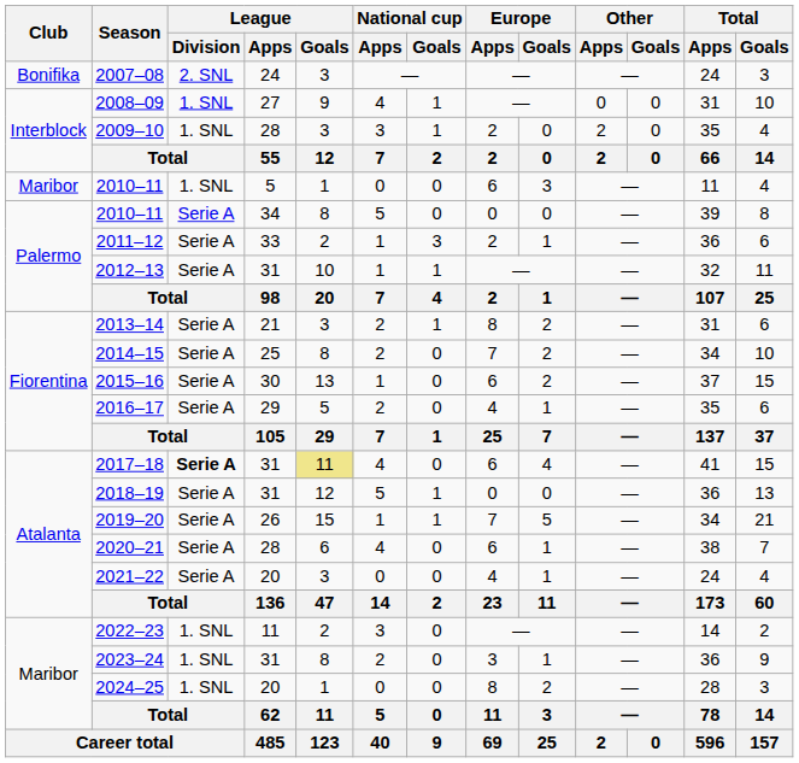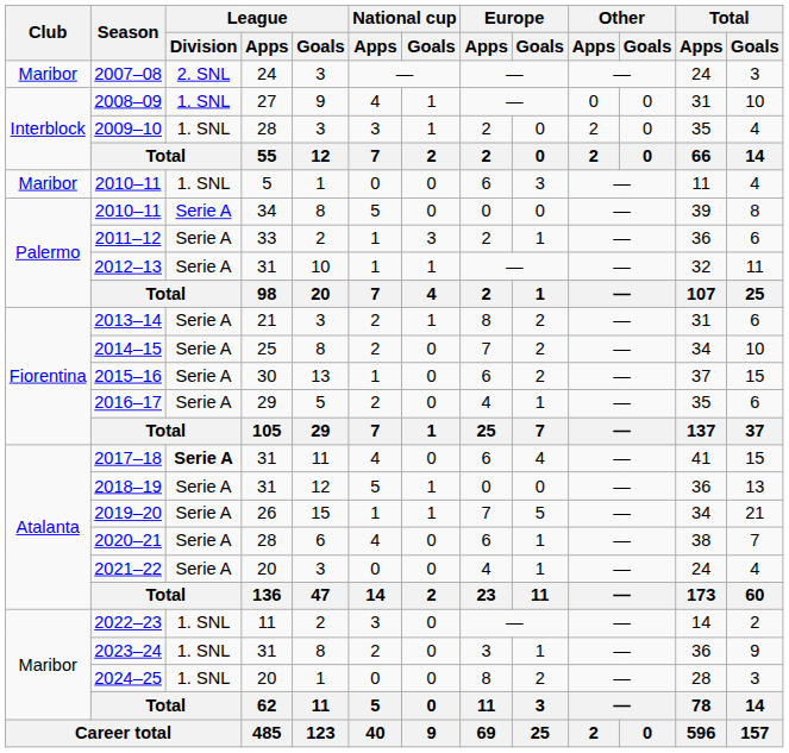 <table class="wikitable" style="text-align: center">
 <tr>
 <th rowspan="2">Club</th>
 <th rowspan="2">Season</th>
 <th colspan="3">League</th>
 <th colspan="2">National cup</th>
 <th colspan="2">Europe</th>
 <th colspan="2">Other</th>
 <th colspan="2">Total</th>
 </tr>
 <tr>
 <th>Division</th>
 <th>Apps</th>
 <th>Goals</th>
 <th>Apps</th>
 <th>Goals</th>
 <th>Apps</th>
 <th>Goals</th>
 <th>Apps</th>
 <th>Goals</th>
 <th>Apps</th>
 <th>Goals</th>
 </tr>
 <tr>
-<td><a href='#'>Bonifika</a></td>
+<td><a href='#'>Maribor</a></td>
 <td><a href='#'>2007–08</a></td>
 <td><a href='#'>2. SNL</a></td>
 <td>24</td>
 <td>3</td>
 <td colspan="2">—</td>
 <td colspan="2">—</td>
 <td colspan="2">—</td>
 <td>24</td>
 <td>3</td>
 </tr>
 <tr>
 <td rowspan="3"><a href='#'>Interblock</a></td>
 <td><a href='#'>2008–09</a></td>
 <td><a href='#'>1. SNL</a></td>
 <td>27</td>
 <td>9</td>
 <td>4</td>
 <td>1</td>
 <td colspan="2">—</td>
 <td>0</td>
 <td>0</td>
 <td>31</td>
 <td>10</td>
 </tr>
 <tr>
 <td><a href='#'>2009–10</a></td>
 <td>1. SNL</td>
 <td>28</td>
 <td>3</td>
 <td>3</td>
 <td>1</td>
 <td>2</td>
 <td>0</td>
 <td>2</td>
 <td>0</td>
 <td>35</td>
 <td>4</td>
 </tr>
 <tr>
 <th colspan="2">Total</th>
 <th>55</th>
 <th>12</th>
 <th>7</th>
 <th>2</th>
 <th>2</th>
 <th>0</th>
 <th>2</th>
 <th>0</th>
 <th>66</th>
 <th>14</th>
 </tr>
 <tr>
 <td><a href='#'>Maribor</a></td>
 <td><a href='#'>2010–11</a></td>
 <td>1. SNL</td>
 <td>5</td>
 <td>1</td>
 <td>0</td>
 <td>0</td>
 <td>6</td>
 <td>3</td>
 <td colspan="2">—</td>
 <td>11</td>
 <td>4</td>
 </tr>
 <tr>
 <td rowspan="4"><a href='#'>Palermo</a></td>
 <td><a href='#'>2010–11</a></td>
 <td><a href='#'>Serie A</a></td>
 <td>34</td>
 <td>8</td>
 <td>5</td>
 <td>0</td>
 <td>0</td>
 <td>0</td>
 <td colspan="2">—</td>
 <td>39</td>
 <td>8</td>
 </tr>
 <tr>
 <td><a href='#'>2011–12</a></td>
 <td>Serie A</td>
 <td>33</td>
 <td>2</td>
 <td>1</td>
 <td>3</td>
 <td>2</td>
 <td>1</td>
 <td colspan="2">—</td>
 <td>36</td>
 <td>6</td>
 </tr>
 <tr>
 <td><a href='#'>2012–13</a></td>
 <td>Serie A</td>
 <td>31</td>
 <td>10</td>
 <td>1</td>
 <td>1</td>
 <td colspan="2">—</td>
 <td colspan="2">—</td>
 <td>32</td>
 <td>11</td>
 </tr>
 <tr>
 <th colspan="2">Total</th>
 <th>98</th>
 <th>20</th>
 <th>7</th>
 <th>4</th>
 <th>2</th>
 <th>1</th>
 <th colspan="2">—</th>
 <th>107</th>
 <th>25</th>
 </tr>
 <tr>
 <td rowspan="5"><a href='#'>Fiorentina</a></td>
 <td><a href='#'>2013–14</a></td>
 <td>Serie A</td>
 <td>21</td>
 <td>3</td>
 <td>2</td>
 <td>1</td>
 <td>8</td>
 <td>2</td>
 <td colspan="2">—</td>
 <td>31</td>
 <td>6</td>
 </tr>
 <tr>
 <td><a href='#'>2014–15</a></td>
 <td>Serie A</td>
 <td>25</td>
 <td>8</td>
 <td>2</td>
 <td>0</td>
 <td>7</td>
 <td>2</td>
 <td colspan="2">—</td>
 <td>34</td>
 <td>10</td>
 </tr>
 <tr>
 <td><a href='#'>2015–16</a></td>
 <td>Serie A</td>
 <td>30</td>
 <td>13</td>
 <td>1</td>
 <td>0</td>
 <td>6</td>
 <td>2</td>
 <td colspan="2">—</td>
 <td>37</td>
 <td>15</td>
 </tr>
 <tr>
 <td><a href='#'>2016–17</a></td>
 <td>Serie A</td>
 <td>29</td>
 <td>5</td>
 <td>2</td>
 <td>0</td>
 <td>4</td>
 <td>1</td>
 <td colspan="2">—</td>
 <td>35</td>
 <td>6</td>
 </tr>
 <tr>
 <th colspan="2">Total</th>
 <th>105</th>
 <th>29</th>
 <th>7</th>
 <th>1</th>
 <th>25</th>
 <th>7</th>
 <th colspan="2">—</th>
 <th>137</th>
 <th>37</th>
 </tr>
 <tr>
 <td rowspan="6"><a href='#'>Atalanta</a></td>
 <td><a href='#'>2017–18</a></td>
 <td><strong>Serie A</strong></td>
 <td>31</td>
-<td style="background: khaki;">11</td>
+<td>11</td>
 <td>4</td>
 <td>0</td>
 <td>6</td>
 <td>4</td>
 <td colspan="2">—</td>
 <td>41</td>
 <td>15</td>
 </tr>
 <tr>
 <td><a href='#'>2018–19</a></td>
 <td>Serie A</td>
 <td>31</td>
 <td>12</td>
 <td>5</td>
 <td>1</td>
 <td>0</td>
 <td>0</td>
 <td colspan="2">—</td>
 <td>36</td>
 <td>13</td>
 </tr>
 <tr>
 <td><a href='#'>2019–20</a></td>
 <td>Serie A</td>
 <td>26</td>
 <td>15</td>
 <td>1</td>
 <td>1</td>
 <td>7</td>
 <td>5</td>
 <td colspan="2">—</td>
 <td>34</td>
 <td>21</td>
 </tr>
 <tr>
 <td><a href='#'>2020–21</a></td>
 <td>Serie A</td>
 <td>28</td>
 <td>6</td>
 <td>4</td>
 <td>0</td>
 <td>6</td>
 <td>1</td>
 <td colspan="2">—</td>
 <td>38</td>
 <td>7</td>
 </tr>
 <tr>
 <td><a href='#'>2021–22</a></td>
 <td>Serie A</td>
 <td>20</td>
 <td>3</td>
 <td>0</td>
 <td>0</td>
 <td>4</td>
 <td>1</td>
 <td colspan="2">—</td>
 <td>24</td>
 <td>4</td>
 </tr>
 <tr>
 <th colspan="2">Total</th>
 <th>136</th>
 <th>47</th>
 <th>14</th>
 <th>2</th>
 <th>23</th>
 <th>11</th>
 <th colspan="2">—</th>
 <th>173</th>
 <th>60</th>
 </tr>
 <tr>
 <td rowspan="4">Maribor</td>
 <td><a href='#'>2022–23</a></td>
 <td>1. SNL</td>
 <td>11</td>
 <td>2</td>
 <td>3</td>
 <td>0</td>
 <td colspan="2">—</td>
 <td colspan="2">—</td>
 <td>14</td>
 <td>2</td>
 </tr>
 <tr>
 <td><a href='#'>2023–24</a></td>
 <td>1. SNL</td>
 <td>31</td>
 <td>8</td>
 <td>2</td>
 <td>0</td>
 <td>3</td>
 <td>1</td>
 <td colspan="2">—</td>
 <td>36</td>
 <td>9</td>
 </tr>
 <tr>
 <td><a href='#'>2024–25</a></td>
 <td>1. SNL</td>
 <td>20</td>
 <td>1</td>
 <td>0</td>
 <td>0</td>
 <td>8</td>
 <td>2</td>
 <td colspan="2">—</td>
 <td>28</td>
 <td>3</td>
 </tr>
 <tr>
 <th colspan="2">Total</th>
 <th>62</th>
 <th>11</th>
 <th>5</th>
 <th>0</th>
 <th>11</th>
 <th>3</th>
 <th colspan="2">—</th>
 <th>78</th>
 <th>14</th>
 </tr>
 <tr>
 <th colspan="3">Career total</th>
 <th>485</th>
 <th>123</th>
 <th>40</th>
 <th>9</th>
 <th>69</th>
 <th>25</th>
 <th>2</th>
 <th>0</th>
 <th>596</th>
 <th>157</th>
 </tr>
 </table>
